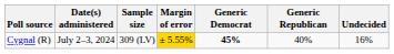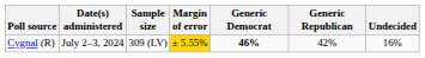 <table class="wikitable" style="font-size:90%;text-align:center;">
 <tr valign=bottom>
 <th>Poll source</th>
 <th>Date(s)<br>administered</th>
 <th>Sample<br>size</th>
 <th>Margin<br>of error</th>
 <th style="width:100px;">Generic<br>Democrat</th>
 <th style="width:100px;">Generic<br>Republican</th>
 <th>Undecided</th>
 </tr>
 <tr>
 <td style="text-align:left;"><a href='#'>Cygnal</a> (R)</td>
 <td>July 2–3, 2024</td>
 <td>309 (LV)</td>
 <td style="background: gold;">± 5.55%</td>
-<td><strong>45%</strong></td>
-<td>40%</td>
+<td><strong>46%</strong></td>
+<td>42%</td>
 <td>16%</td>
 </tr>
 </table>
